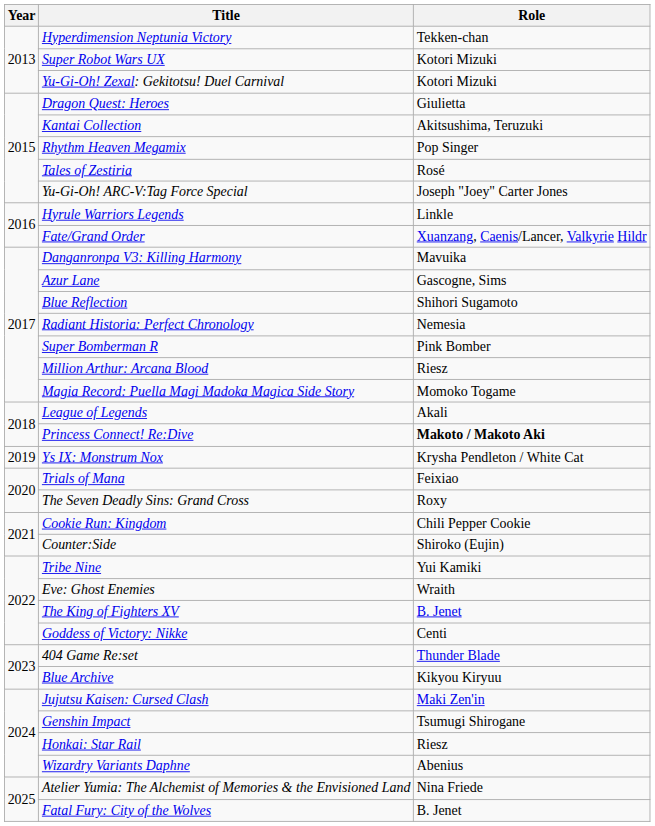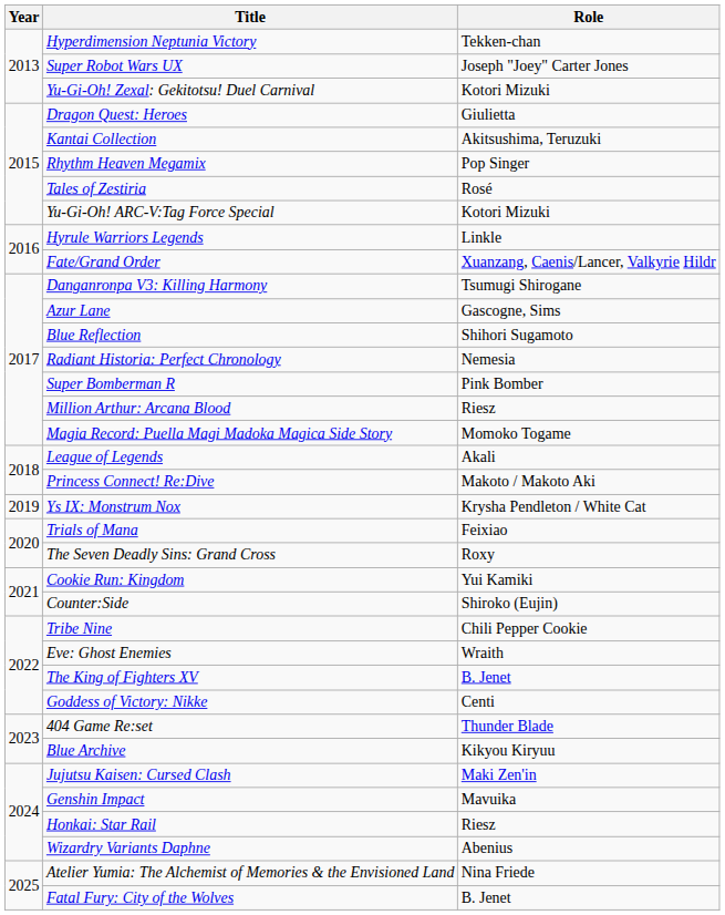 <table class="wikitable">
 <tr>
 <th>Year</th>
 <th>Title</th>
 <th>Role</th>
 </tr>
 <tr>
 <td rowspan="3">2013</td>
 <td><em><a href='#'>Hyperdimension Neptunia Victory</a></em></td>
 <td>Tekken-chan</td>
 </tr>
 <tr>
 <td><em><a href='#'>Super Robot Wars UX</a></em></td>
-<td>Kotori Mizuki</td>
+<td>Joseph "Joey" Carter Jones</td>
 </tr>
 <tr>
 <td><em><a href='#'>Yu-Gi-Oh! Zexal</a>: Gekitotsu! Duel Carnival</em></td>
 <td>Kotori Mizuki</td>
 </tr>
 <tr>
 <td rowspan="5">2015</td>
 <td><em><a href='#'>Dragon Quest: Heroes</a></em></td>
 <td>Giulietta</td>
 </tr>
 <tr>
 <td><em><a href='#'>Kantai Collection</a></em></td>
 <td>Akitsushima, Teruzuki</td>
 </tr>
 <tr>
 <td><em><a href='#'>Rhythm Heaven Megamix</a></em></td>
 <td>Pop Singer</td>
 </tr>
 <tr>
 <td><em><a href='#'>Tales of Zestiria</a></em></td>
 <td>Rosé</td>
 </tr>
 <tr>
 <td><em>Yu-Gi-Oh! ARC-V:Tag Force Special</em></td>
-<td>Joseph "Joey" Carter Jones</td>
+<td>Kotori Mizuki</td>
 </tr>
 <tr>
 <td rowspan="2">2016</td>
 <td><em><a href='#'>Hyrule Warriors Legends</a></em></td>
 <td>Linkle</td>
 </tr>
 <tr>
 <td><em><a href='#'>Fate/Grand Order</a></em></td>
 <td><a href='#'>Xuanzang</a>, <a href='#'>Caenis</a>/Lancer, <a href='#'>Valkyrie</a> <a href='#'>Hildr</a></td>
 </tr>
 <tr>
 <td rowspan="7">2017</td>
 <td><em><a href='#'>Danganronpa V3: Killing Harmony</a></em></td>
-<td>Mavuika</td>
+<td>Tsumugi Shirogane</td>
 </tr>
 <tr>
 <td><em><a href='#'>Azur Lane</a></em></td>
 <td>Gascogne, Sims</td>
 </tr>
 <tr>
 <td><em><a href='#'>Blue Reflection</a></em></td>
 <td>Shihori Sugamoto</td>
 </tr>
 <tr>
 <td><em><a href='#'>Radiant Historia: Perfect Chronology</a></em></td>
 <td>Nemesia</td>
 </tr>
 <tr>
 <td><em><a href='#'>Super Bomberman R</a></em></td>
 <td>Pink Bomber</td>
 </tr>
 <tr>
 <td><em><a href='#'>Million Arthur: Arcana Blood</a></em></td>
 <td>Riesz</td>
 </tr>
 <tr>
 <td><em><a href='#'>Magia Record: Puella Magi Madoka Magica Side Story</a></em></td>
 <td>Momoko Togame</td>
 </tr>
 <tr>
 <td rowspan="2">2018</td>
 <td><em><a href='#'>League of Legends</a></em></td>
 <td>Akali</td>
 </tr>
 <tr>
 <td><em><a href='#'>Princess Connect! Re:Dive</a></em></td>
-<td><strong>Makoto / Makoto Aki</strong></td>
+<td>Makoto / Makoto Aki</td>
 </tr>
 <tr>
 <td>2019</td>
 <td><em><a href='#'>Ys IX: Monstrum Nox</a></em></td>
 <td>Krysha Pendleton / White Cat</td>
 </tr>
 <tr>
 <td rowspan="2">2020</td>
 <td><em><a href='#'>Trials of Mana</a></em></td>
 <td>Feixiao</td>
 </tr>
 <tr>
 <td><em>The Seven Deadly Sins: Grand Cross</em></td>
 <td>Roxy</td>
 </tr>
 <tr>
 <td rowspan="2">2021</td>
 <td><em><a href='#'>Cookie Run: Kingdom</a></em></td>
-<td>Chili Pepper Cookie</td>
+<td>Yui Kamiki</td>
 </tr>
 <tr>
 <td><em>Counter:Side</em></td>
 <td>Shiroko (Eujin)</td>
 </tr>
 <tr>
 <td rowspan="4">2022</td>
 <td><em><a href='#'>Tribe Nine</a></em></td>
-<td>Yui Kamiki</td>
+<td>Chili Pepper Cookie</td>
 </tr>
 <tr>
 <td><em>Eve: Ghost Enemies</em></td>
 <td>Wraith</td>
 </tr>
 <tr>
 <td><em><a href='#'>The King of Fighters XV</a></em></td>
 <td><a href='#'>B. Jenet</a></td>
 </tr>
 <tr>
 <td><em><a href='#'>Goddess of Victory: Nikke</a></em></td>
 <td>Centi</td>
 </tr>
 <tr>
 <td rowspan="2">2023</td>
 <td><em>404 Game Re:set</em></td>
 <td><a href='#'>Thunder Blade</a></td>
 </tr>
 <tr>
 <td><em><a href='#'>Blue Archive</a></em></td>
 <td>Kikyou Kiryuu</td>
 </tr>
 <tr>
 <td rowspan="4">2024</td>
 <td><em><a href='#'>Jujutsu Kaisen: Cursed Clash</a></em></td>
 <td><a href='#'>Maki Zen'in</a></td>
 </tr>
 <tr>
 <td><em><a href='#'>Genshin Impact</a></em></td>
-<td>Tsumugi Shirogane</td>
+<td>Mavuika</td>
 </tr>
 <tr>
 <td><em><a href='#'>Honkai: Star Rail</a></em></td>
 <td>Riesz</td>
 </tr>
 <tr>
 <td><em><a href='#'>Wizardry Variants Daphne</a></em></td>
 <td>Abenius</td>
 </tr>
 <tr>
 <td rowspan="2">2025</td>
 <td><em>Atelier Yumia: The Alchemist of Memories & the Envisioned Land</em></td>
 <td>Nina Friede</td>
 </tr>
 <tr>
 <td><em><a href='#'>Fatal Fury: City of the Wolves</a></em></td>
 <td>B. Jenet</td>
 </tr>
 </table>
